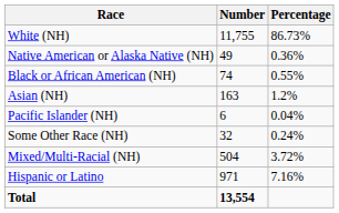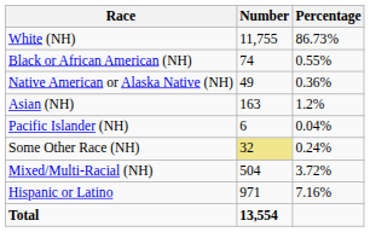 <table class="wikitable">
 <tr>
 <th>Race</th>
 <th>Number</th>
 <th>Percentage</th>
 </tr>
 <tr>
 <td><a href='#'>White</a> (NH)</td>
 <td>11,755</td>
 <td>86.73%</td>
 </tr>
 <tr>
+<td><a href='#'>Black or African American</a> (NH)</td>
+<td>74</td>
+<td>0.55%</td>
+</tr>
+<tr>
 <td><a href='#'>Native American</a> or <a href='#'>Alaska Native</a> (NH)</td>
 <td>49</td>
 <td>0.36%</td>
-</tr>
-<tr>
-<td><a href='#'>Black or African American</a> (NH)</td>
-<td>74</td>
-<td>0.55%</td>
 </tr>
 <tr>
 <td><a href='#'>Asian</a> (NH)</td>
 <td>163</td>
 <td>1.2%</td>
 </tr>
 <tr>
 <td><a href='#'>Pacific Islander</a> (NH)</td>
 <td>6</td>
 <td>0.04%</td>
 </tr>
 <tr>
 <td>Some Other Race (NH)</td>
-<td>32</td>
+<td style="background: khaki;">32</td>
 <td>0.24%</td>
 </tr>
 <tr>
 <td><a href='#'>Mixed/Multi-Racial</a> (NH)</td>
 <td>504</td>
 <td>3.72%</td>
 </tr>
 <tr>
 <td><a href='#'>Hispanic or Latino</a></td>
 <td>971</td>
 <td>7.16%</td>
 </tr>
 <tr>
 <td><strong>Total</strong></td>
 <td><strong>13,554</strong></td>
 <td></td>
 </tr>
 </table>
